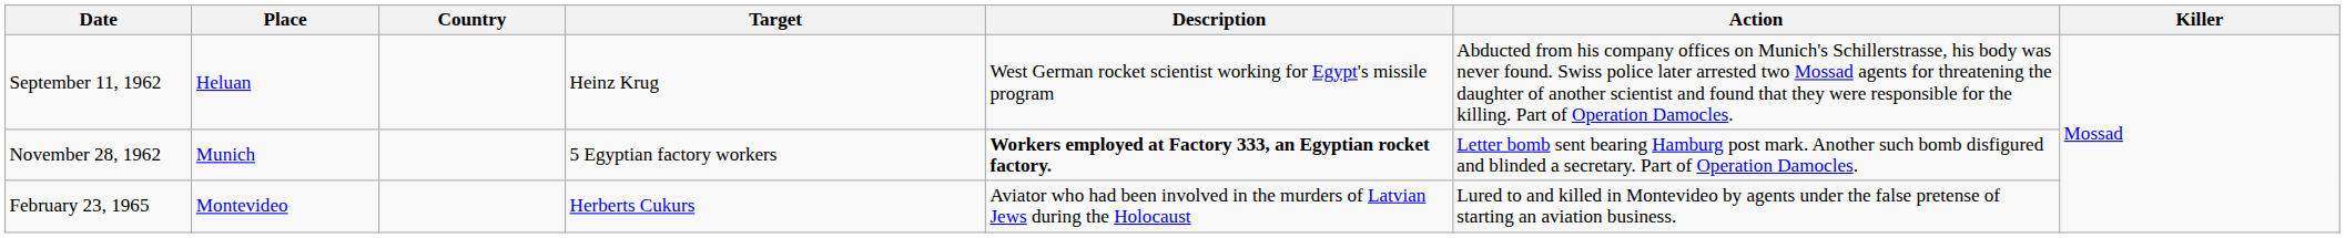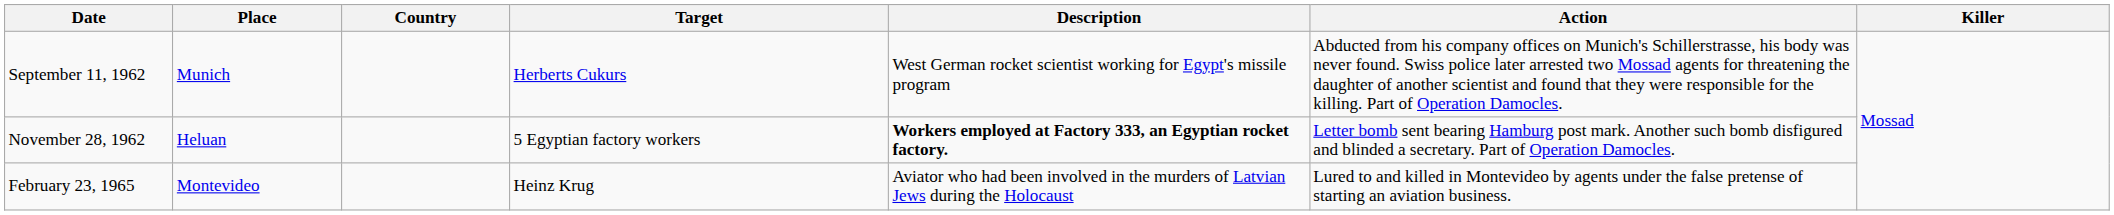 <table class="wikitable sortable">
 <tr>
 <th style="width:8%;">Date</th>
 <th style="width:8%;">Place</th>
 <th style="width:8%;">Country</th>
 <th style="width:18%;">Target</th>
 <th style="width:20%;">Description</th>
 <th>Action</th>
 <th style="width:12%;">Killer</th>
 </tr>
 <tr>
 <td>September 11, 1962</td>
-<td><a href='#'>Heluan</a></td>
+<td><a href='#'>Munich</a></td>
 <td></td>
-<td>Heinz Krug</td>
+<td><a href='#'>Herberts Cukurs</a></td>
 <td>West German rocket scientist working for <a href='#'>Egypt</a>'s missile program</td>
 <td>Abducted from his company offices on Munich's Schillerstrasse, his body was never found. Swiss police later arrested two <a href='#'>Mossad</a> agents for threatening the daughter of another scientist and found that they were responsible for the killing. Part of <a href='#'>Operation Damocles</a>.</td>
 <td rowspan=3><a href='#'>Mossad</a></td>
 </tr>
 <tr>
 <td>November 28, 1962</td>
-<td><a href='#'>Munich</a></td>
+<td><a href='#'>Heluan</a></td>
 <td></td>
 <td>5 Egyptian factory workers</td>
 <td><strong>Workers employed at Factory 333, an Egyptian rocket factory.</strong></td>
 <td><a href='#'>Letter bomb</a> sent bearing <a href='#'>Hamburg</a> post mark. Another such bomb disfigured and blinded a secretary. Part of <a href='#'>Operation Damocles</a>.</td>
 </tr>
 <tr>
 <td>February 23, 1965</td>
 <td><a href='#'>Montevideo</a></td>
 <td></td>
-<td><a href='#'>Herberts Cukurs</a></td>
+<td>Heinz Krug</td>
 <td>Aviator who had been involved in the murders of <a href='#'>Latvian Jews</a> during the <a href='#'>Holocaust</a></td>
 <td>Lured to and killed in Montevideo by agents under the false pretense of starting an aviation business.</td>
 </tr>
 </table>
